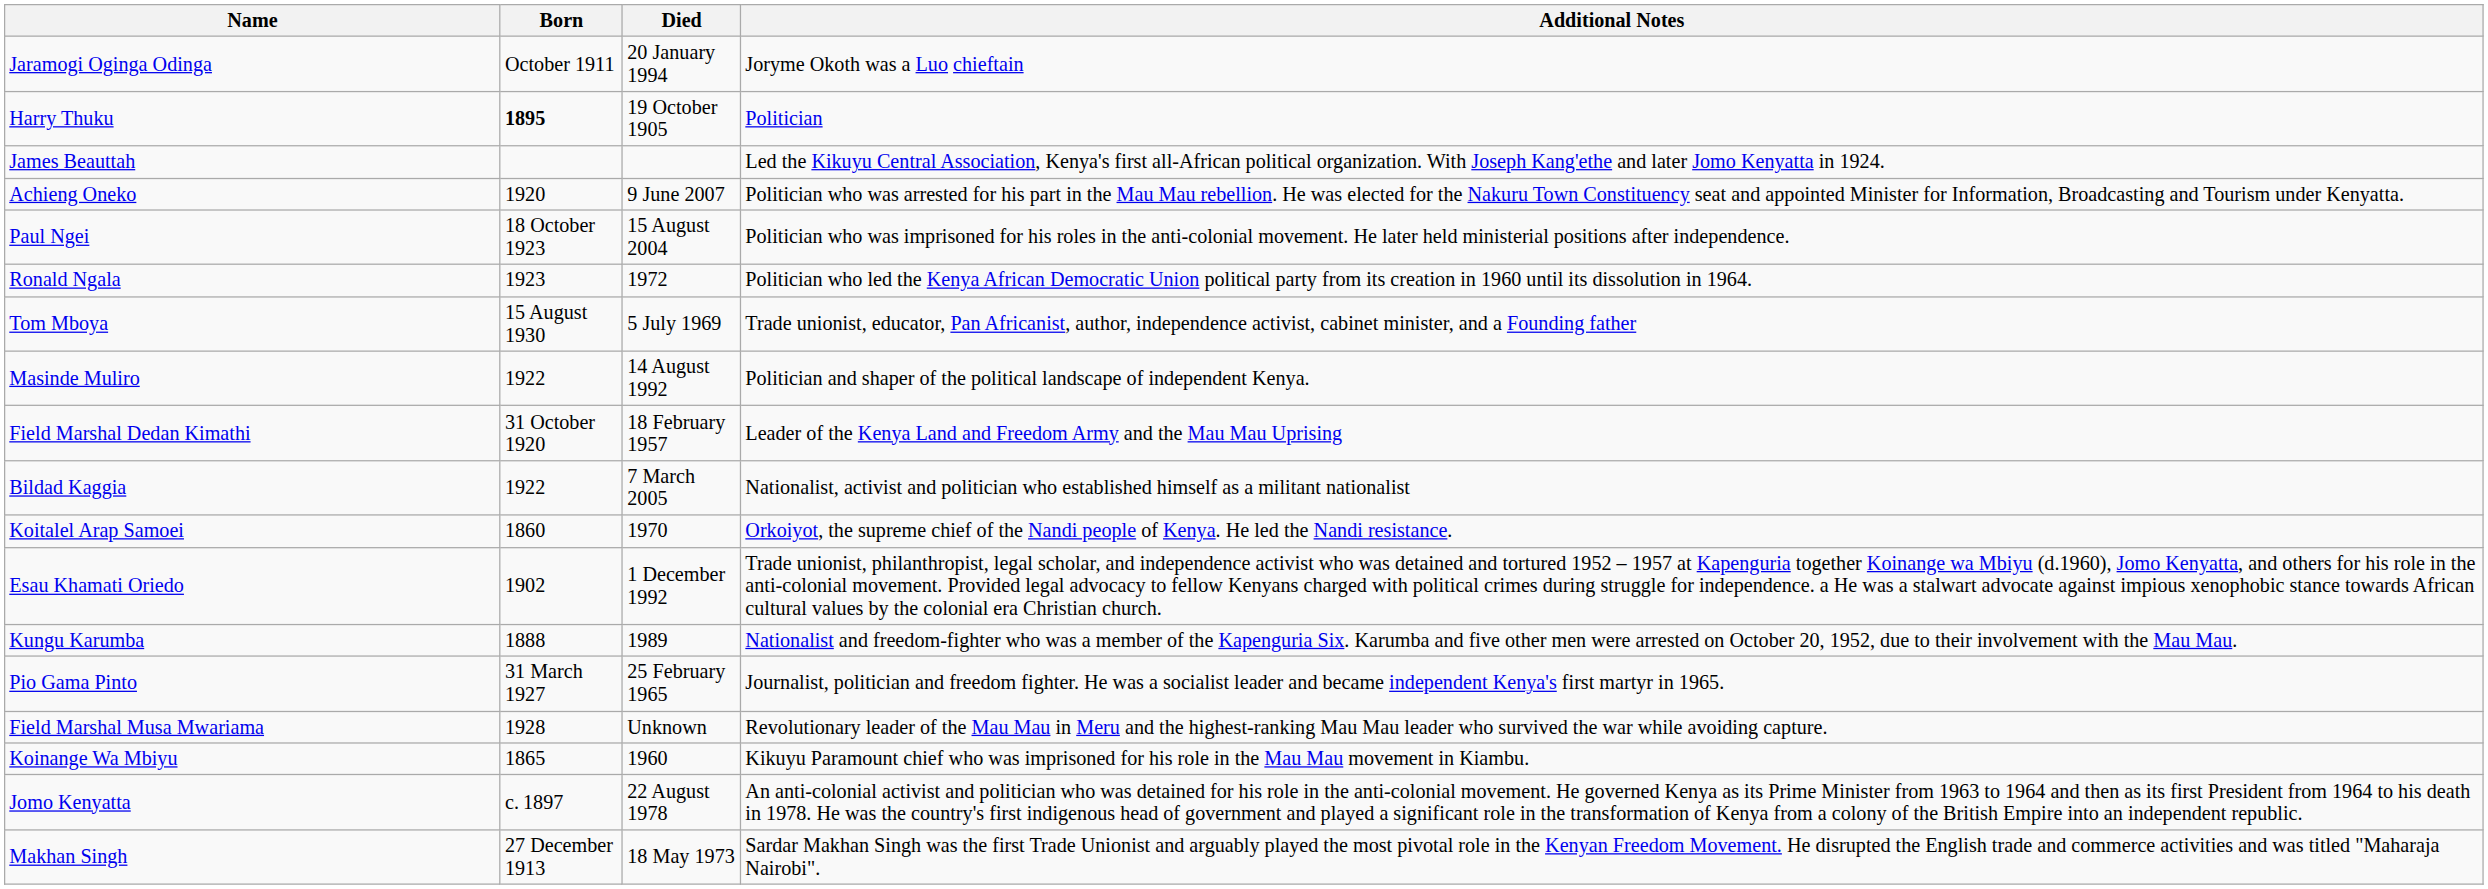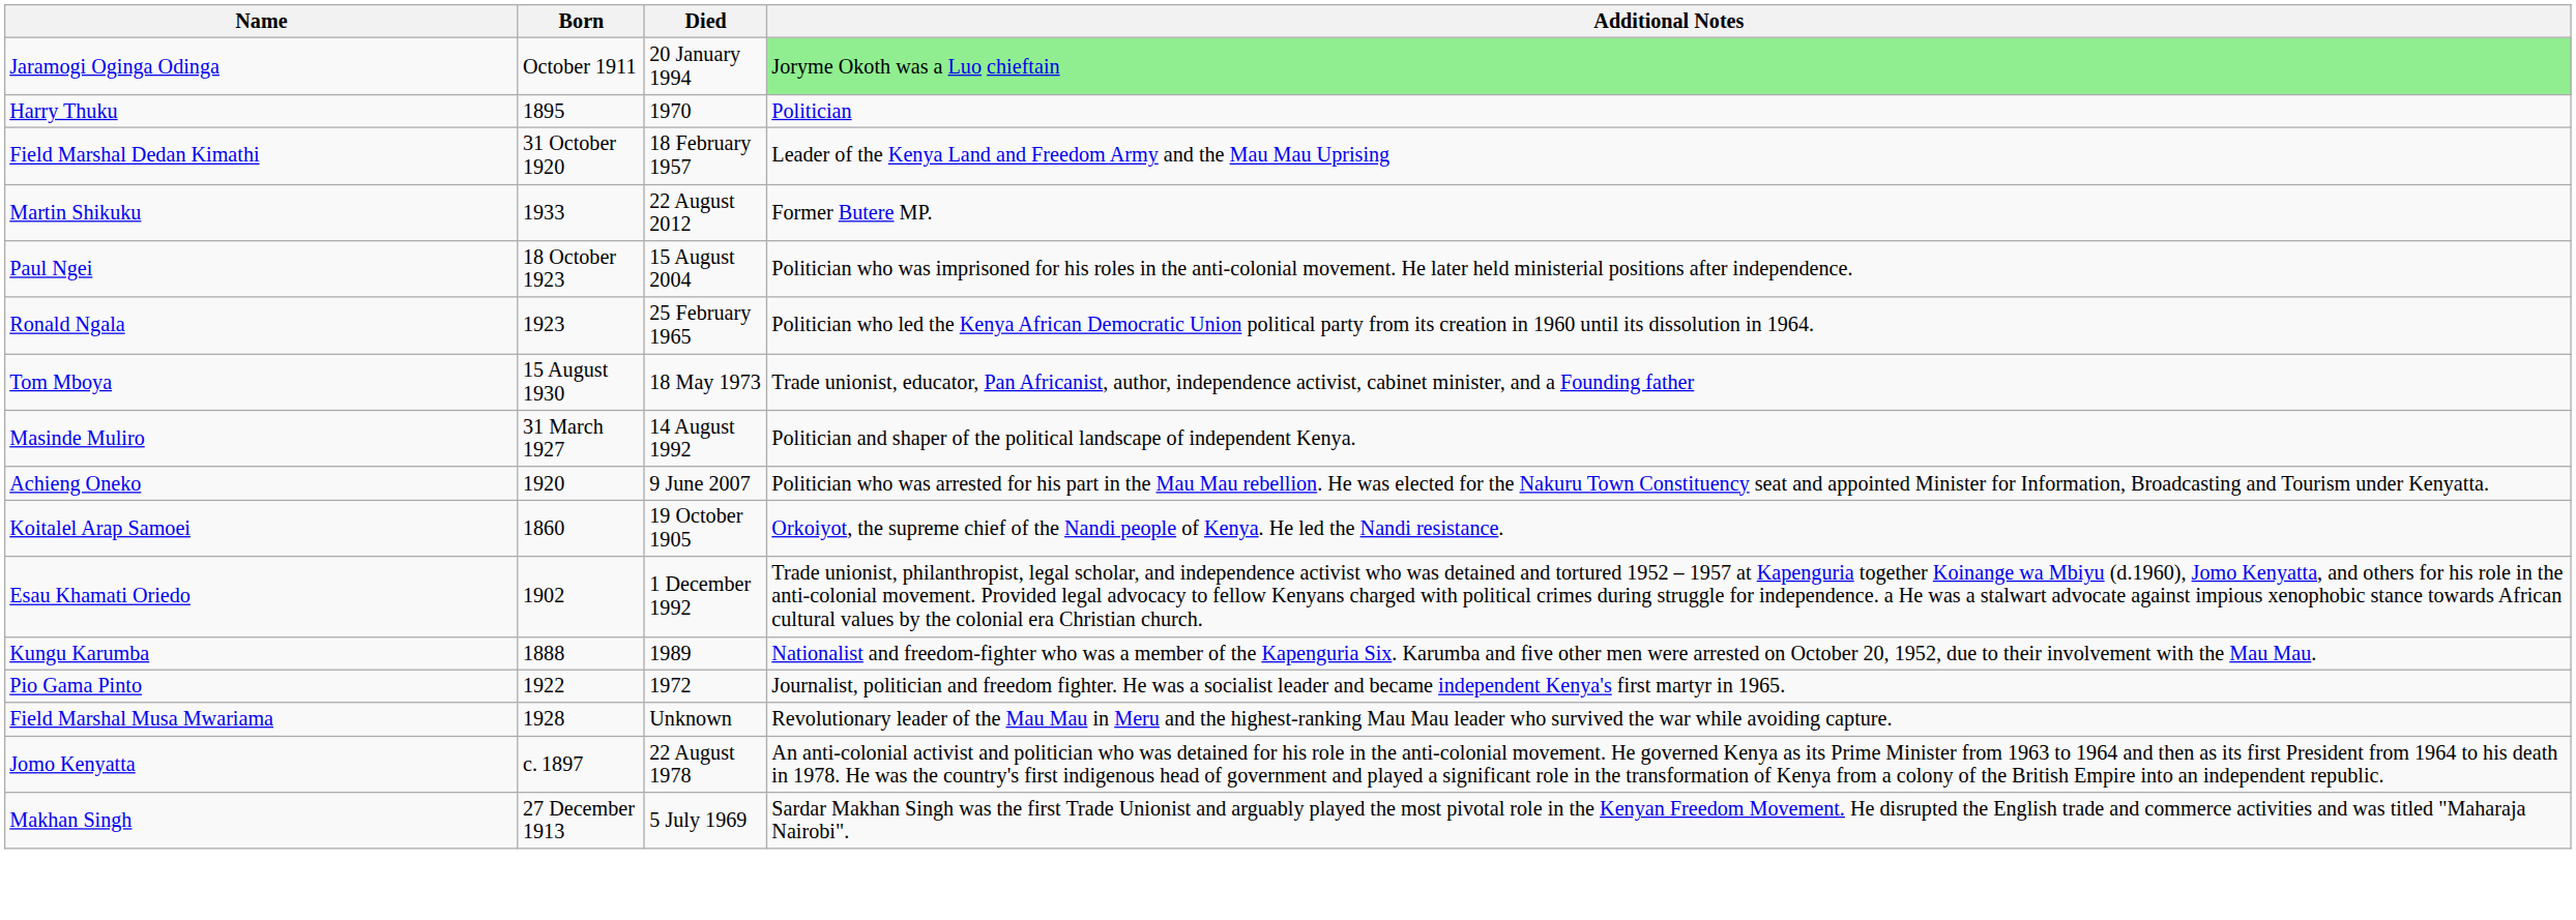 <table class="wikitable" border="1">
 <tr>
 <th>Name</th>
 <th>Born</th>
 <th>Died</th>
 <th>Additional Notes</th>
 </tr>
 <tr>
 <td style="width: 20%"><a href='#'>Jaramogi Oginga Odinga</a></td>
 <td>October 1911</td>
 <td>20 January 1994</td>
-<td>Joryme Okoth was a <a href='#'>Luo</a> <a href='#'>chieftain</a></td>
+<td style="background: lightgreen;">Joryme Okoth was a <a href='#'>Luo</a> <a href='#'>chieftain</a></td>
 </tr>
 <tr>
 <td><a href='#'>Harry Thuku</a></td>
-<td><strong>1895</strong></td>
-<td>19 October 1905</td>
+<td>1895</td>
+<td>1970</td>
 <td><a href='#'>Politician</a></td>
 </tr>
 <tr>
-<td><a href='#'>James Beauttah</a></td>
-<td></td>
-<td></td>
-<td>Led the <a href='#'>Kikuyu Central Association</a>, Kenya's first all-African political organization. With <a href='#'>Joseph Kang'ethe</a> and later <a href='#'>Jomo Kenyatta</a> in 1924.</td>
+<td><a href='#'>Field Marshal Dedan Kimathi</a></td>
+<td>31 October 1920</td>
+<td>18 February 1957</td>
+<td>Leader of the <a href='#'>Kenya Land and Freedom Army</a> and the <a href='#'>Mau Mau Uprising</a></td>
 </tr>
 <tr>
-<td><a href='#'>Achieng Oneko</a></td>
-<td>1920</td>
-<td>9 June 2007</td>
-<td>Politician who was arrested for his part in the <a href='#'>Mau Mau rebellion</a>. He was elected for the <a href='#'>Nakuru Town Constituency</a> seat and appointed Minister for Information, Broadcasting and Tourism under Kenyatta.</td>
+<td><a href='#'>Martin Shikuku</a></td>
+<td>1933</td>
+<td>22 August 2012</td>
+<td>Former <a href='#'>Butere</a> MP.</td>
 </tr>
 <tr>
 <td><a href='#'>Paul Ngei</a></td>
 <td>18 October 1923</td>
 <td>15 August 2004</td>
 <td>Politician who was imprisoned for his roles in the anti-colonial movement. He later held ministerial positions after independence.</td>
 </tr>
 <tr>
 <td><a href='#'>Ronald Ngala</a></td>
 <td>1923</td>
-<td>1972</td>
+<td>25 February 1965</td>
 <td>Politician who led the <a href='#'>Kenya African Democratic Union</a> political party from its creation in 1960 until its dissolution in 1964.</td>
 </tr>
 <tr>
 <td><a href='#'>Tom Mboya</a></td>
 <td>15 August 1930</td>
-<td>5 July 1969</td>
+<td>18 May 1973</td>
 <td>Trade unionist, educator, <a href='#'>Pan Africanist</a>, author, independence activist, cabinet minister, and a <a href='#'>Founding father</a></td>
 </tr>
 <tr>
 <td><a href='#'>Masinde Muliro</a></td>
-<td>1922</td>
+<td>31 March 1927</td>
 <td>14 August 1992</td>
 <td>Politician and shaper of the political landscape of independent Kenya.</td>
 </tr>
 <tr>
-<td><a href='#'>Field Marshal Dedan Kimathi</a></td>
-<td>31 October 1920</td>
-<td>18 February 1957</td>
-<td>Leader of the <a href='#'>Kenya Land and Freedom Army</a> and the <a href='#'>Mau Mau Uprising</a></td>
-</tr>
-<tr>
-<td><a href='#'>Bildad Kaggia</a></td>
-<td>1922</td>
-<td>7 March 2005</td>
-<td>Nationalist, activist and politician who established himself as a militant nationalist</td>
+<td><a href='#'>Achieng Oneko</a></td>
+<td>1920</td>
+<td>9 June 2007</td>
+<td>Politician who was arrested for his part in the <a href='#'>Mau Mau rebellion</a>. He was elected for the <a href='#'>Nakuru Town Constituency</a> seat and appointed Minister for Information, Broadcasting and Tourism under Kenyatta.</td>
 </tr>
 <tr>
 <td><a href='#'>Koitalel Arap Samoei</a></td>
 <td>1860</td>
-<td>1970</td>
+<td>19 October 1905</td>
 <td><a href='#'>Orkoiyot</a>, the supreme chief of the <a href='#'>Nandi people</a> of <a href='#'>Kenya</a>. He led the <a href='#'>Nandi resistance</a>.</td>
 </tr>
 <tr>
 <td><a href='#'>Esau Khamati Oriedo</a></td>
 <td>1902</td>
 <td>1 December 1992</td>
 <td>Trade unionist, philanthropist, legal scholar, and independence activist who was detained and tortured 1952 – 1957 at <a href='#'>Kapenguria</a> together <a href='#'>Koinange wa Mbiyu</a> (d.1960), <a href='#'>Jomo Kenyatta</a>, and others for his role in the anti-colonial movement. Provided legal advocacy to fellow Kenyans charged with political crimes during struggle for independence. a He was a stalwart advocate against impious xenophobic stance towards African cultural values by the colonial era Christian church.</td>
 </tr>
 <tr>
 <td><a href='#'>Kungu Karumba</a></td>
 <td>1888</td>
 <td>1989</td>
 <td><a href='#'>Nationalist</a> and freedom-fighter who was a member of the <a href='#'>Kapenguria Six</a>. Karumba and five other men were arrested on October 20, 1952, due to their involvement with the <a href='#'>Mau Mau</a>.</td>
 </tr>
 <tr>
 <td><a href='#'>Pio Gama Pinto</a></td>
-<td>31 March 1927</td>
-<td>25 February 1965</td>
+<td>1922</td>
+<td>1972</td>
 <td>Journalist, politician and freedom fighter. He was a socialist leader and became <a href='#'>independent Kenya's</a> first martyr in 1965.</td>
 </tr>
 <tr>
 <td><a href='#'>Field Marshal Musa Mwariama</a></td>
 <td>1928</td>
 <td>Unknown</td>
 <td>Revolutionary leader of the <a href='#'>Mau Mau</a> in <a href='#'>Meru</a> and the highest-ranking Mau Mau leader who survived the war while avoiding capture.</td>
-</tr>
-<tr>
-<td><a href='#'>Koinange Wa Mbiyu</a></td>
-<td>1865</td>
-<td>1960</td>
-<td>Kikuyu Paramount chief who was imprisoned for his role in the <a href='#'>Mau Mau</a> movement in Kiambu.</td>
 </tr>
 <tr>
 <td><a href='#'>Jomo Kenyatta</a></td>
 <td><abbr>c.</abbr> 1897</td>
 <td>22 August 1978</td>
 <td>An anti-colonial activist and politician who was detained for his role in the anti-colonial movement.  He governed Kenya as its Prime Minister from 1963 to 1964 and then as its first President from 1964 to his death in 1978. He was the country's first indigenous head of government and played a significant role in the transformation of Kenya from a colony of the British Empire into an independent republic.</td>
 </tr>
 <tr>
 <td><a href='#'>Makhan Singh</a></td>
 <td>27 December 1913</td>
-<td>18 May 1973</td>
+<td>5 July 1969</td>
 <td>Sardar Makhan Singh was the first Trade Unionist and arguably played the most pivotal role in the <a href='#'>Kenyan Freedom Movement.</a> He disrupted the English trade and commerce activities and was titled "Maharaja Nairobi".</td>
 </tr>
 </table>
